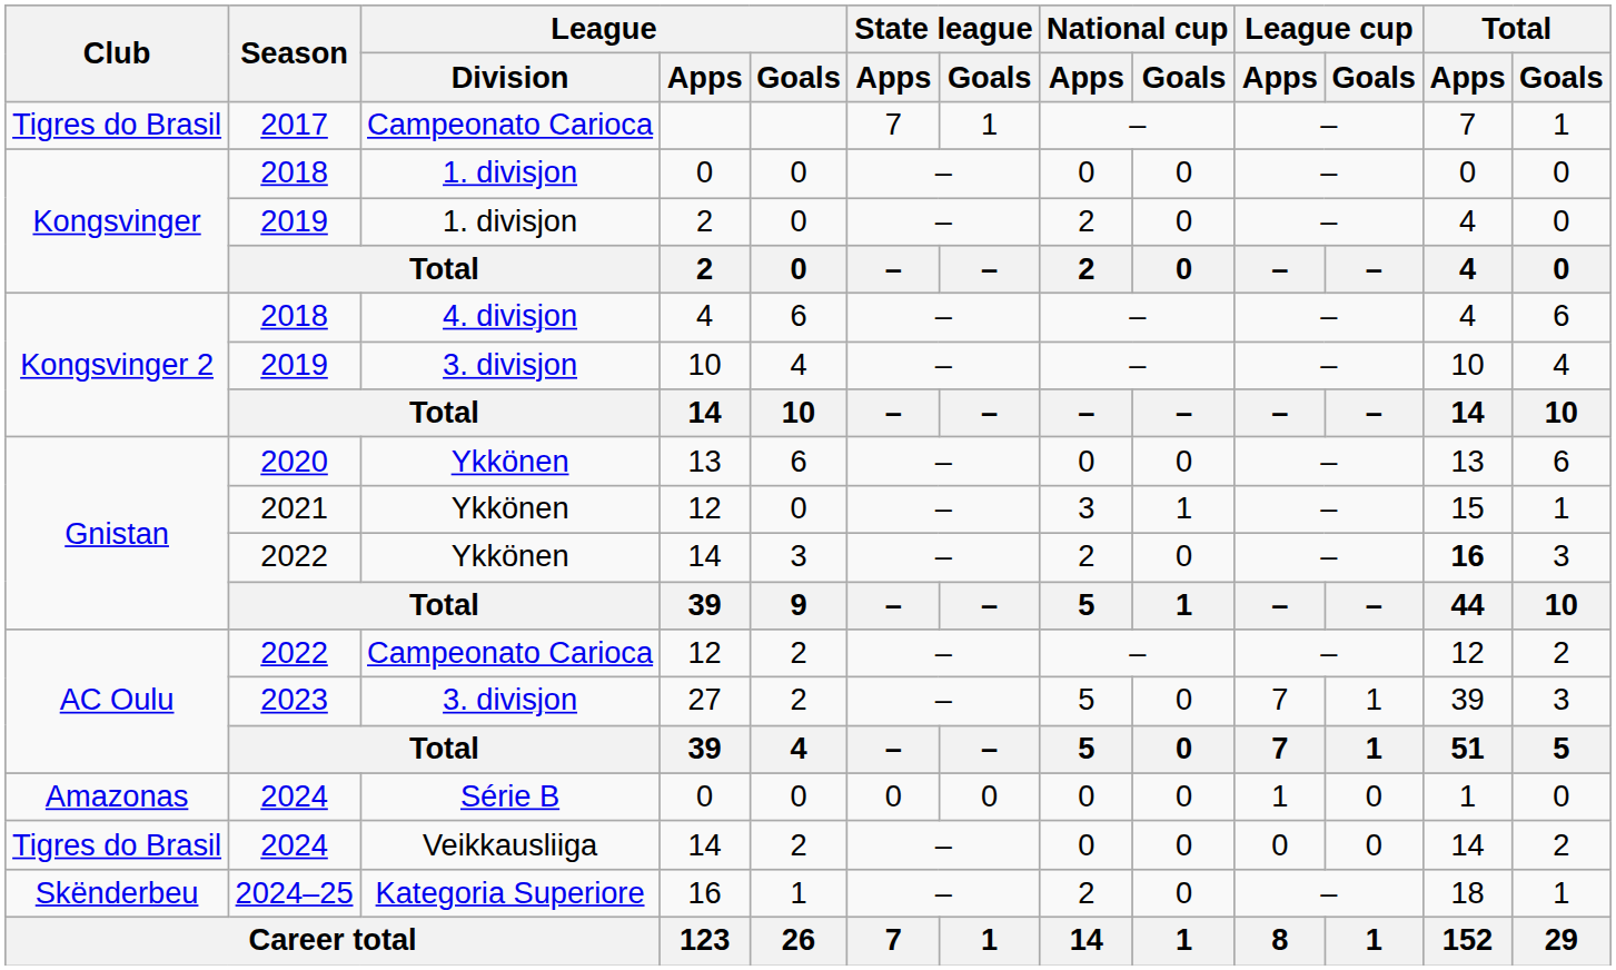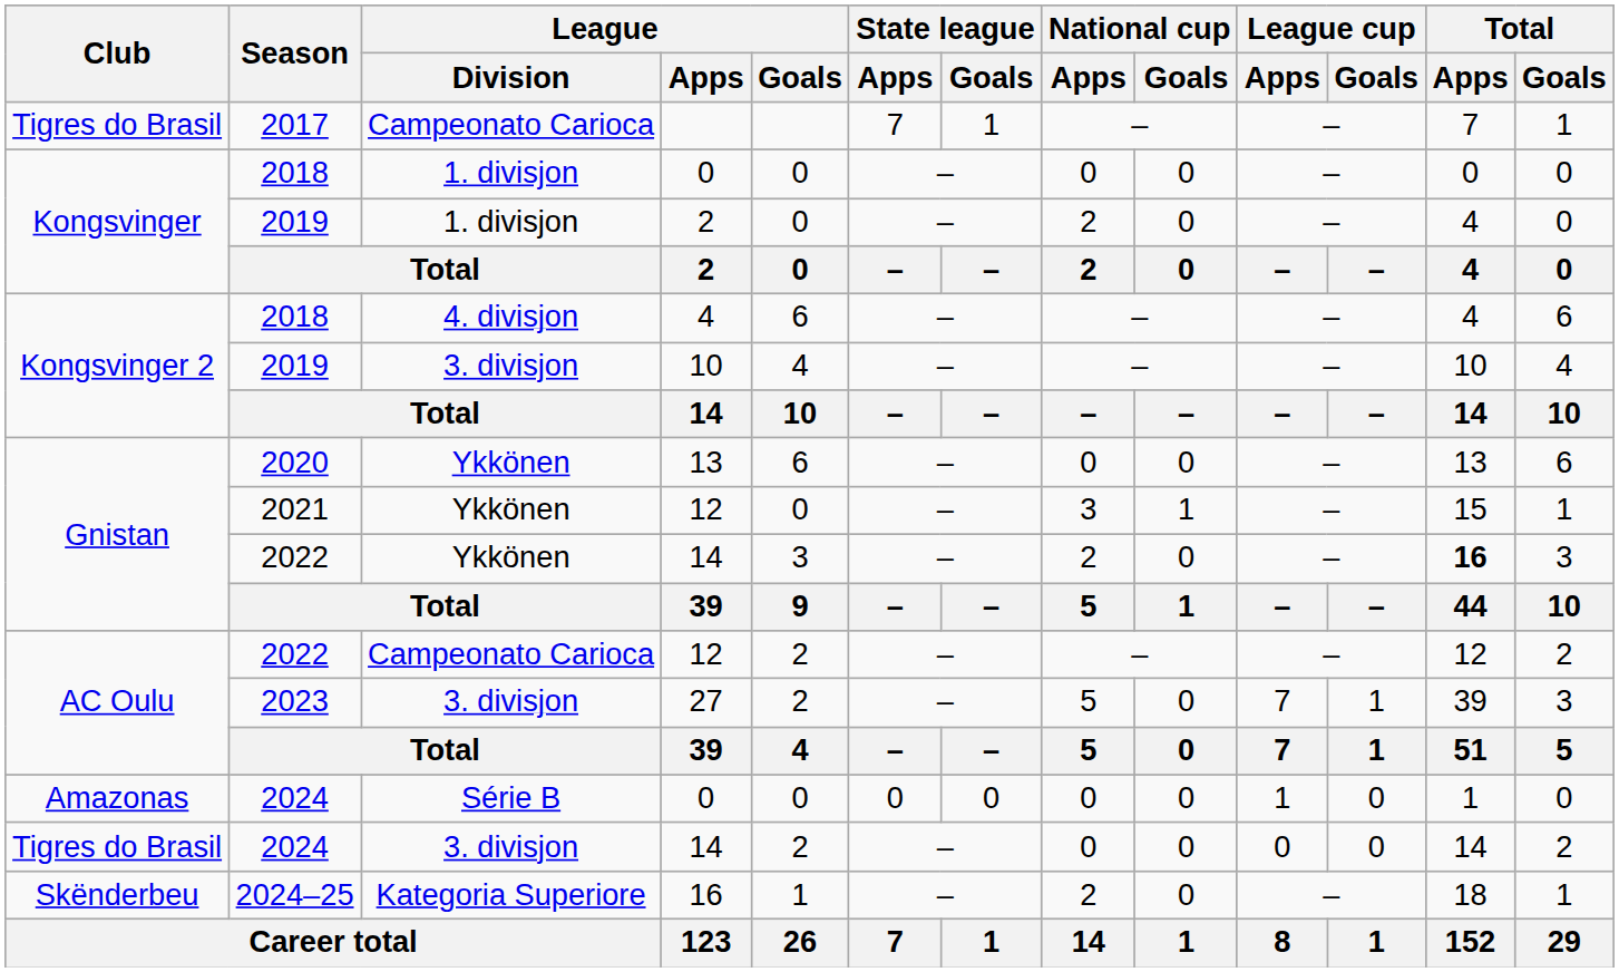 <table class="wikitable" style="text-align:center">
 <tr>
 <th rowspan="2">Club</th>
 <th rowspan="2">Season</th>
 <th colspan="3">League</th>
 <th colspan="2">State league</th>
 <th colspan="2">National cup</th>
 <th colspan="2">League cup</th>
 <th colspan="2">Total</th>
 </tr>
 <tr>
 <th>Division</th>
 <th>Apps</th>
 <th>Goals</th>
 <th>Apps</th>
 <th>Goals</th>
 <th>Apps</th>
 <th>Goals</th>
 <th>Apps</th>
 <th>Goals</th>
 <th>Apps</th>
 <th>Goals</th>
 </tr>
 <tr>
 <td><a href='#'>Tigres do Brasil</a></td>
 <td><a href='#'>2017</a></td>
 <td><a href='#'>Campeonato Carioca</a></td>
 <td></td>
 <td></td>
 <td>7</td>
 <td>1</td>
 <td colspan="2">–</td>
 <td colspan="2">–</td>
 <td>7</td>
 <td>1</td>
 </tr>
 <tr>
 <td rowspan="3"><a href='#'>Kongsvinger</a></td>
 <td><a href='#'>2018</a></td>
 <td><a href='#'>1. divisjon</a></td>
 <td>0</td>
 <td>0</td>
 <td colspan="2">–</td>
 <td>0</td>
 <td>0</td>
 <td colspan="2">–</td>
 <td>0</td>
 <td>0</td>
 </tr>
 <tr>
 <td><a href='#'>2019</a></td>
 <td>1. divisjon</td>
 <td>2</td>
 <td>0</td>
 <td colspan="2">–</td>
 <td>2</td>
 <td>0</td>
 <td colspan="2">–</td>
 <td>4</td>
 <td>0</td>
 </tr>
 <tr>
 <th colspan="2">Total</th>
 <th>2</th>
 <th>0</th>
 <th>–</th>
 <th>–</th>
 <th>2</th>
 <th>0</th>
 <th>–</th>
 <th>–</th>
 <th>4</th>
 <th>0</th>
 </tr>
 <tr>
 <td rowspan=3><a href='#'>Kongsvinger 2</a></td>
 <td><a href='#'>2018</a></td>
 <td><a href='#'>4. divisjon</a></td>
 <td>4</td>
 <td>6</td>
 <td colspan="2">–</td>
 <td colspan="2">–</td>
 <td colspan="2">–</td>
 <td>4</td>
 <td>6</td>
 </tr>
 <tr>
 <td><a href='#'>2019</a></td>
 <td><a href='#'>3. divisjon</a></td>
 <td>10</td>
 <td>4</td>
 <td colspan="2">–</td>
 <td colspan="2">–</td>
 <td colspan="2">–</td>
 <td>10</td>
 <td>4</td>
 </tr>
 <tr>
 <th colspan="2">Total</th>
 <th>14</th>
 <th>10</th>
 <th>–</th>
 <th>–</th>
 <th>–</th>
 <th>–</th>
 <th>–</th>
 <th>–</th>
 <th>14</th>
 <th>10</th>
 </tr>
 <tr>
 <td rowspan="4"><a href='#'>Gnistan</a></td>
 <td><a href='#'>2020</a></td>
 <td><a href='#'>Ykkönen</a></td>
 <td>13</td>
 <td>6</td>
 <td colspan="2">–</td>
 <td>0</td>
 <td>0</td>
 <td colspan="2">–</td>
 <td>13</td>
 <td>6</td>
 </tr>
 <tr>
 <td>2021</td>
 <td>Ykkönen</td>
 <td>12</td>
 <td>0</td>
 <td colspan="2">–</td>
 <td>3</td>
 <td>1</td>
 <td colspan="2">–</td>
 <td>15</td>
 <td>1</td>
 </tr>
 <tr>
 <td>2022</td>
 <td>Ykkönen</td>
 <td>14</td>
 <td>3</td>
 <td colspan="2">–</td>
 <td>2</td>
 <td>0</td>
 <td colspan="2">–</td>
 <td><strong>16</strong></td>
 <td>3</td>
 </tr>
 <tr>
 <th colspan="2">Total</th>
 <th>39</th>
 <th>9</th>
 <th>–</th>
 <th>–</th>
 <th>5</th>
 <th>1</th>
 <th>–</th>
 <th>–</th>
 <th>44</th>
 <th>10</th>
 </tr>
 <tr>
 <td rowspan="3"><a href='#'>AC Oulu</a></td>
 <td><a href='#'>2022</a></td>
 <td><a href='#'>Campeonato Carioca</a></td>
 <td>12</td>
 <td>2</td>
 <td colspan="2">–</td>
 <td colspan="2">–</td>
 <td colspan="2">–</td>
 <td>12</td>
 <td>2</td>
 </tr>
 <tr>
 <td><a href='#'>2023</a></td>
 <td><a href='#'>3. divisjon</a></td>
 <td>27</td>
 <td>2</td>
 <td colspan="2">–</td>
 <td>5</td>
 <td>0</td>
 <td>7</td>
 <td>1</td>
 <td>39</td>
 <td>3</td>
 </tr>
 <tr>
 <th colspan="2">Total</th>
 <th>39</th>
 <th>4</th>
 <th>–</th>
 <th>–</th>
 <th>5</th>
 <th>0</th>
 <th>7</th>
 <th>1</th>
 <th>51</th>
 <th>5</th>
 </tr>
 <tr>
 <td><a href='#'>Amazonas</a></td>
 <td><a href='#'>2024</a></td>
 <td><a href='#'>Série B</a></td>
 <td>0</td>
 <td>0</td>
 <td>0</td>
 <td>0</td>
 <td>0</td>
 <td>0</td>
 <td>1</td>
 <td>0</td>
 <td>1</td>
 <td>0</td>
 </tr>
 <tr>
 <td><a href='#'>Tigres do Brasil</a></td>
 <td><a href='#'>2024</a></td>
-<td>Veikkausliiga</td>
+<td><a href='#'>3. divisjon</a></td>
 <td>14</td>
 <td>2</td>
 <td colspan=2>–</td>
 <td>0</td>
 <td>0</td>
 <td>0</td>
 <td>0</td>
 <td>14</td>
 <td>2</td>
 </tr>
 <tr>
 <td><a href='#'>Skënderbeu</a></td>
 <td><a href='#'>2024–25</a></td>
 <td><a href='#'>Kategoria Superiore</a></td>
 <td>16</td>
 <td>1</td>
 <td colspan=2>–</td>
 <td>2</td>
 <td>0</td>
 <td colspan=2>–</td>
 <td>18</td>
 <td>1</td>
 </tr>
 <tr>
 <th colspan="3">Career total</th>
 <th>123</th>
 <th>26</th>
 <th>7</th>
 <th>1</th>
 <th>14</th>
 <th>1</th>
 <th>8</th>
 <th>1</th>
 <th>152</th>
 <th>29</th>
 </tr>
 </table>
